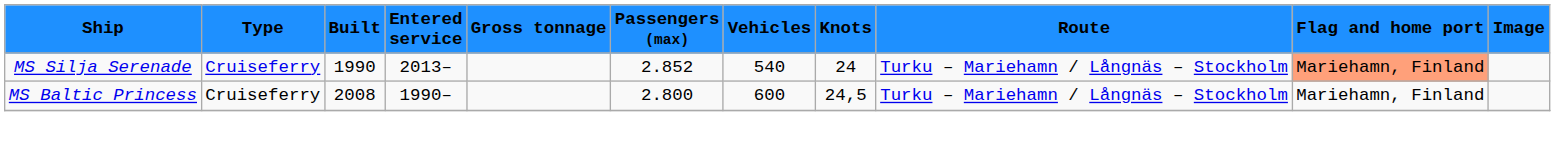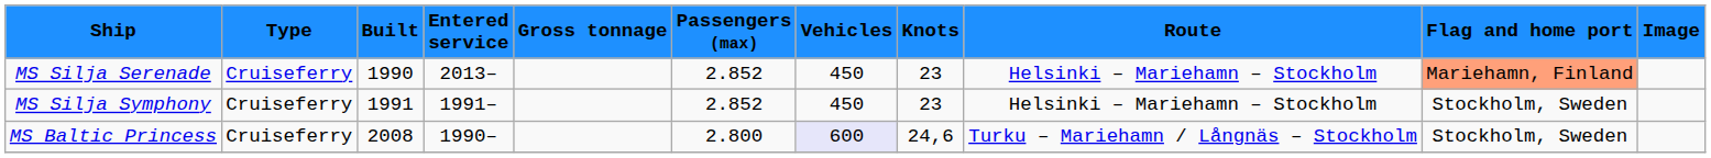 <table class="wikitable" style="text-align:center">
 <tr>
 <th style="background:#1E90FF">Ship</th>
 <th style="background:#1E90FF">Type</th>
 <th style="background:#1E90FF">Built</th>
 <th style="background:#1E90FF">Entered<br>service</th>
 <th style="background:#1E90FF">Gross tonnage</th>
 <th style="background:#1E90FF">Passengers<br><small>(max)</small></th>
 <th style="background:#1E90FF">Vehicles</th>
 <th style="background:#1E90FF">Knots</th>
 <th style="background:#1E90FF">Route</th>
 <th style="background:#1E90FF">Flag and home port</th>
 <th style="background:#1E90FF">Image</th>
 </tr>
 <tr>
 <td><em><a href='#'>MS Silja Serenade</a></em></td>
 <td><a href='#'>Cruiseferry</a></td>
 <td>1990</td>
 <td>2013–</td>
 <td></td>
 <td>2.852</td>
-<td>540</td>
-<td>24</td>
-<td><a href='#'>Turku</a> – <a href='#'>Mariehamn</a> / <a href='#'>Långnäs</a> – <a href='#'>Stockholm</a></td>
+<td>450</td>
+<td>23</td>
+<td><a href='#'>Helsinki</a> – <a href='#'>Mariehamn</a> – <a href='#'>Stockholm</a></td>
 <td style="background: lightsalmon;">  Mariehamn, Finland</td>
+<td></td>
+</tr>
+<tr>
+<td><em><a href='#'>MS Silja Symphony</a></em></td>
+<td>Cruiseferry</td>
+<td>1991</td>
+<td>1991–</td>
+<td></td>
+<td>2.852</td>
+<td>450</td>
+<td>23</td>
+<td>Helsinki – Mariehamn – Stockholm</td>
+<td> Stockholm, Sweden</td>
 <td></td>
 </tr>
 <tr>
 <td><em><a href='#'>MS Baltic Princess</a></em></td>
 <td>Cruiseferry</td>
 <td>2008</td>
 <td>1990–</td>
 <td></td>
 <td>2.800</td>
-<td>600</td>
-<td>24,5</td>
+<td style="background: lavender;">600</td>
+<td>24,6</td>
 <td><a href='#'>Turku</a> – <a href='#'>Mariehamn</a> / <a href='#'>Långnäs</a> – <a href='#'>Stockholm</a></td>
-<td>  Mariehamn, Finland</td>
+<td> Stockholm, Sweden</td>
 <td></td>
 </tr>
 <tr>
 </tr>
 </table>
